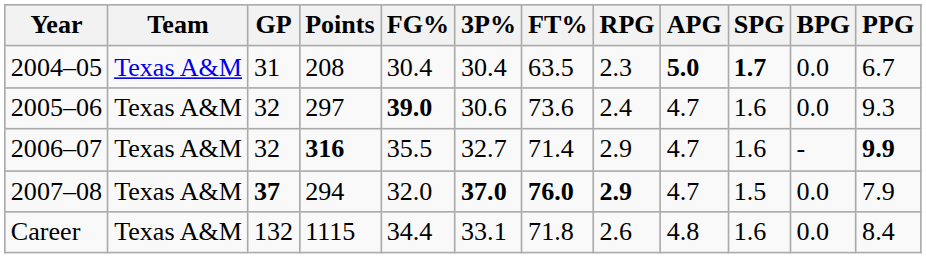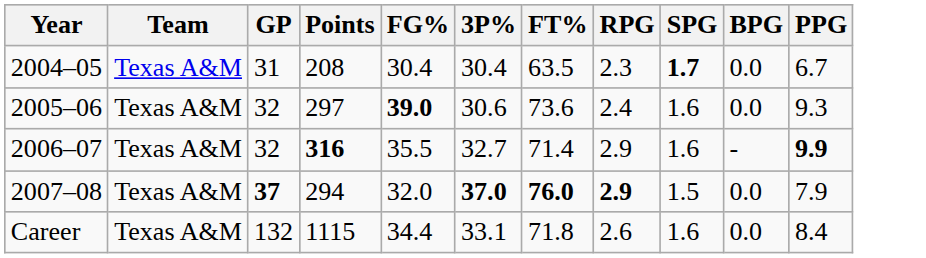 <table class="wikitable">
 <tr>
 <th>Year</th>
 <th>Team</th>
 <th>GP</th>
 <th>Points</th>
 <th>FG%</th>
 <th>3P%</th>
 <th>FT%</th>
 <th>RPG</th>
-<th>APG</th>
 <th>SPG</th>
 <th>BPG</th>
 <th>PPG</th>
 </tr>
 <tr>
 <td>2004–05</td>
 <td><a href='#'>Texas A&M</a></td>
 <td>31</td>
 <td>208</td>
 <td>30.4</td>
 <td>30.4</td>
 <td>63.5</td>
 <td>2.3</td>
-<td><strong>5.0</strong></td>
 <td><strong>1.7</strong></td>
 <td>0.0</td>
 <td>6.7</td>
 </tr>
 <tr>
 <td>2005–06</td>
 <td>Texas A&M</td>
 <td>32</td>
 <td>297</td>
 <td><strong>39.0</strong></td>
 <td>30.6</td>
 <td>73.6</td>
 <td>2.4</td>
-<td>4.7</td>
 <td>1.6</td>
 <td>0.0</td>
 <td>9.3</td>
 </tr>
 <tr>
 <td>2006–07</td>
 <td>Texas A&M</td>
 <td>32</td>
 <td><strong>316</strong></td>
 <td>35.5</td>
 <td>32.7</td>
 <td>71.4</td>
 <td>2.9</td>
-<td>4.7</td>
 <td>1.6</td>
 <td>-</td>
 <td><strong>9.9</strong></td>
 </tr>
 <tr>
 <td>2007–08</td>
 <td>Texas A&M</td>
 <td><strong>37</strong></td>
 <td>294</td>
 <td>32.0</td>
 <td><strong>37.0</strong></td>
 <td><strong>76.0</strong></td>
 <td><strong>2.9</strong></td>
-<td>4.7</td>
 <td>1.5</td>
 <td>0.0</td>
 <td>7.9</td>
 </tr>
 <tr>
 <td>Career</td>
 <td>Texas A&M</td>
 <td>132</td>
 <td>1115</td>
 <td>34.4</td>
 <td>33.1</td>
 <td>71.8</td>
 <td>2.6</td>
-<td>4.8</td>
 <td>1.6</td>
 <td>0.0</td>
 <td>8.4</td>
 </tr>
 </table>
